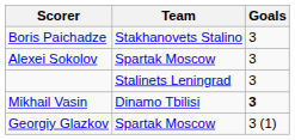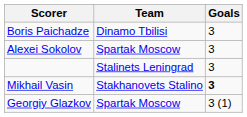 <table class="wikitable">
 <tr>
 <th>Scorer</th>
 <th>Team</th>
 <th>Goals</th>
 </tr>
 <tr>
 <td><a href='#'>Boris Paichadze</a></td>
-<td><a href='#'>Stakhanovets Stalino</a></td>
+<td><a href='#'>Dinamo Tbilisi</a></td>
 <td>3</td>
 </tr>
 <tr>
 <td><a href='#'>Alexei Sokolov</a></td>
 <td><a href='#'>Spartak Moscow</a></td>
 <td>3</td>
 </tr>
 <tr>
 <td></td>
 <td><a href='#'>Stalinets Leningrad</a></td>
 <td>3</td>
 </tr>
 <tr>
 <td><a href='#'>Mikhail Vasin</a></td>
-<td><a href='#'>Dinamo Tbilisi</a></td>
+<td><a href='#'>Stakhanovets Stalino</a></td>
 <td><strong>3</strong></td>
 </tr>
 <tr>
 <td><a href='#'>Georgiy Glazkov</a></td>
 <td><a href='#'>Spartak Moscow</a></td>
 <td>3 (1)</td>
 </tr>
 </table>
